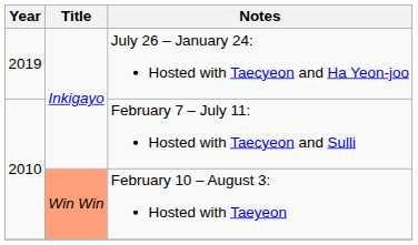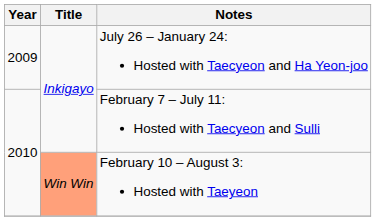 <table class="wikitable">
 <tr>
 <th>Year</th>
 <th>Title</th>
 <th>Notes</th>
 </tr>
 <tr>
-<td>2019</td>
+<td>2009</td>
 <td rowspan="2"><em><a href='#'>Inkigayo</a></em></td>
 <td>July 26 – January 24:<br><ul><li>Hosted with <a href='#'>Taecyeon</a> and <a href='#'>Ha Yeon-joo</a></li></ul></td>
 </tr>
 <tr>
 <td rowspan="2">2010</td>
 <td>February 7 – July 11:<br><ul><li>Hosted with <a href='#'>Taecyeon</a> and <a href='#'>Sulli</a></li></ul></td>
 </tr>
 <tr>
 <td style="background: lightsalmon;"><em>Win Win</em></td>
 <td>February 10 – August 3:<br><ul><li>Hosted with <a href='#'>Taeyeon</a></li></ul></td>
 </tr>
 <tr>
 </tr>
 </table>
